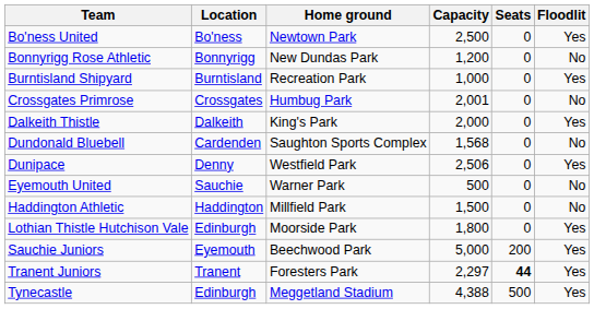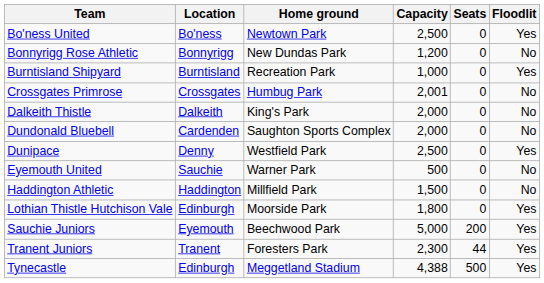 <table class="wikitable sortable">
 <tr>
 <th>Team</th>
 <th>Location</th>
 <th>Home ground</th>
 <th data-sort-type="number">Capacity</th>
 <th data-sort-type="number">Seats</th>
 <th>Floodlit</th>
 </tr>
 <tr>
 <td><a href='#'>Bo'ness United</a></td>
 <td><a href='#'>Bo'ness</a></td>
 <td><a href='#'>Newtown Park</a></td>
 <td align=right>2,500</td>
 <td align=right>0</td>
 <td align=right>Yes</td>
 </tr>
 <tr>
 <td><a href='#'>Bonnyrigg Rose Athletic</a></td>
 <td><a href='#'>Bonnyrigg</a></td>
 <td>New Dundas Park</td>
 <td align=right>1,200</td>
 <td align=right>0</td>
 <td align=right>No</td>
 </tr>
 <tr>
 <td><a href='#'>Burntisland Shipyard</a> </td>
 <td><a href='#'>Burntisland</a></td>
 <td>Recreation Park</td>
 <td align=right>1,000</td>
 <td align=right>0</td>
 <td align=right>Yes</td>
 </tr>
 <tr>
 <td><a href='#'>Crossgates Primrose</a></td>
 <td><a href='#'>Crossgates</a></td>
 <td><a href='#'>Humbug Park</a></td>
 <td align=right>2,001</td>
 <td align=right>0</td>
 <td align=right>No</td>
 </tr>
 <tr>
 <td><a href='#'>Dalkeith Thistle</a></td>
 <td><a href='#'>Dalkeith</a></td>
 <td>King's Park</td>
 <td align=right>2,000</td>
 <td align=right>0</td>
-<td align=right>Yes</td>
+<td align=right>No</td>
 </tr>
 <tr>
 <td><a href='#'>Dundonald Bluebell</a></td>
 <td><a href='#'>Cardenden</a></td>
 <td>Saughton Sports Complex</td>
-<td align=right>1,568</td>
+<td align=right>2,000</td>
 <td align=right>0</td>
 <td align=right>No</td>
 </tr>
 <tr>
 <td><a href='#'>Dunipace</a></td>
 <td><a href='#'>Denny</a></td>
 <td>Westfield Park</td>
-<td align=right>2,506</td>
+<td align=right>2,500</td>
 <td align=right>0</td>
 <td align=right>Yes</td>
 </tr>
 <tr>
 <td><a href='#'>Eyemouth United</a></td>
 <td><a href='#'>Sauchie</a></td>
 <td>Warner Park</td>
 <td align=right>500</td>
 <td align=right>0</td>
 <td align=right>No</td>
 </tr>
 <tr>
 <td><a href='#'>Haddington Athletic</a></td>
 <td><a href='#'>Haddington</a></td>
 <td>Millfield Park</td>
 <td align=right>1,500</td>
 <td align=right>0</td>
 <td align=right>No</td>
 </tr>
 <tr>
 <td><a href='#'>Lothian Thistle Hutchison Vale</a> </td>
 <td><a href='#'>Edinburgh</a></td>
 <td>Moorside Park</td>
 <td align=right>1,800</td>
 <td align=right>0</td>
 <td align=right>Yes</td>
 </tr>
 <tr>
 <td><a href='#'>Sauchie Juniors</a></td>
 <td><a href='#'>Eyemouth</a></td>
 <td>Beechwood Park</td>
 <td align=right>5,000</td>
 <td align=right>200</td>
 <td align=right>Yes</td>
 </tr>
 <tr>
 <td><a href='#'>Tranent Juniors</a></td>
 <td><a href='#'>Tranent</a></td>
 <td>Foresters Park</td>
-<td align=right>2,297</td>
-<td align=right><strong>44</strong></td>
+<td align=right>2,300</td>
+<td align=right>44</td>
 <td align=right>Yes</td>
 </tr>
 <tr>
 <td><a href='#'>Tynecastle</a></td>
 <td><a href='#'>Edinburgh</a></td>
 <td><a href='#'>Meggetland Stadium</a></td>
 <td align=right>4,388</td>
 <td align=right>500</td>
 <td align=right>Yes</td>
 </tr>
 </table>
